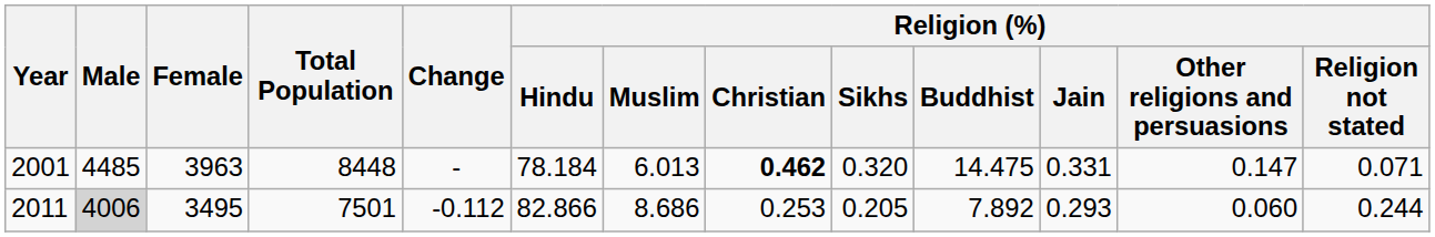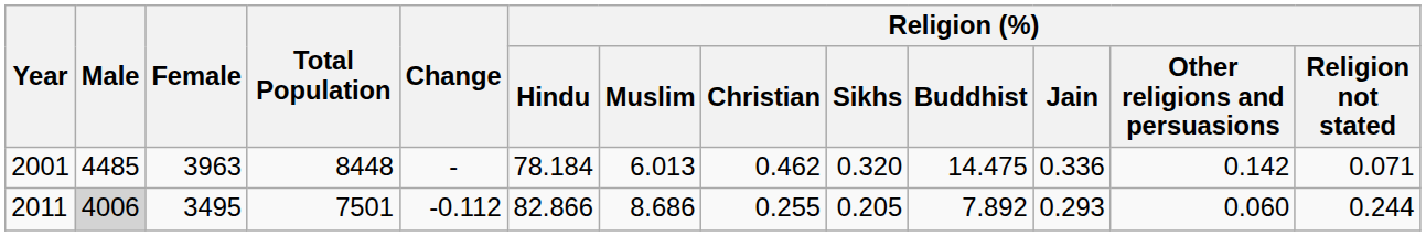 <table class="wikitable">
 <tr>
 <th rowspan="2">Year</th>
 <th rowspan="2">Male</th>
 <th rowspan="2">Female</th>
 <th rowspan="2">Total Population</th>
 <th rowspan="2">Change</th>
 <th colspan="8">Religion (%)</th>
 </tr>
 <tr>
 <th>Hindu</th>
 <th>Muslim</th>
 <th>Christian</th>
 <th>Sikhs</th>
 <th>Buddhist</th>
 <th>Jain</th>
 <th>Other religions and persuasions</th>
 <th>Religion not stated</th>
 </tr>
 <tr>
 <td>2001</td>
 <td style="text-align:right;">4485</td>
 <td style="text-align:right;">3963</td>
 <td style="text-align:right;">8448</td>
 <td style="text-align:center;">-</td>
 <td style="text-align:right;">78.184</td>
 <td style="text-align:right;">6.013</td>
-<td style="text-align:right;"><strong>0.462</strong></td>
+<td style="text-align:right;">0.462</td>
 <td style="text-align:right;">0.320</td>
 <td style="text-align:right;">14.475</td>
-<td style="text-align:right;">0.331</td>
-<td style="text-align:right;">0.147</td>
+<td style="text-align:right;">0.336</td>
+<td style="text-align:right;">0.142</td>
 <td style="text-align:right;">0.071</td>
 </tr>
 <tr>
 <td>2011</td>
 <td style="background: lightgrey; text-align:right;">4006</td>
 <td style="text-align:right;">3495</td>
 <td style="text-align:right;">7501</td>
 <td style="text-align:right;">-0.112</td>
 <td style="text-align:right;">82.866</td>
 <td style="text-align:right;">8.686</td>
-<td style="text-align:right;">0.253</td>
+<td style="text-align:right;">0.255</td>
 <td style="text-align:right;">0.205</td>
 <td style="text-align:right;">7.892</td>
 <td style="text-align:right;">0.293</td>
 <td style="text-align:right;">0.060</td>
 <td style="text-align:right;">0.244</td>
 </tr>
 </table>
